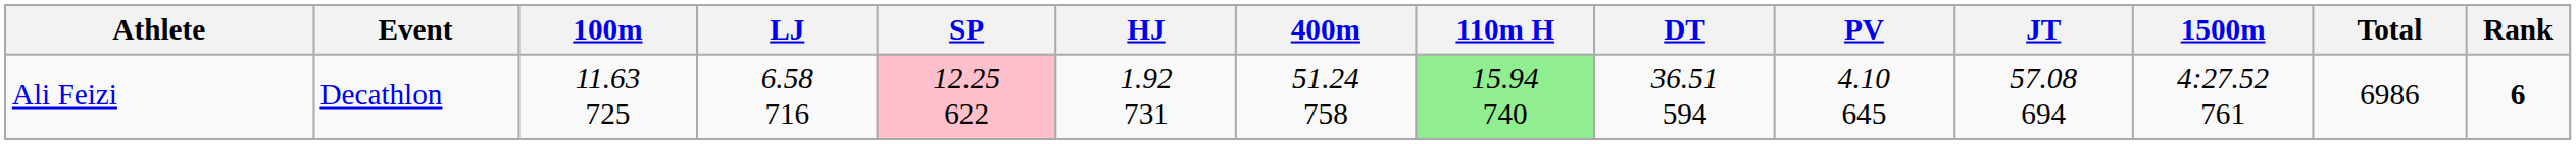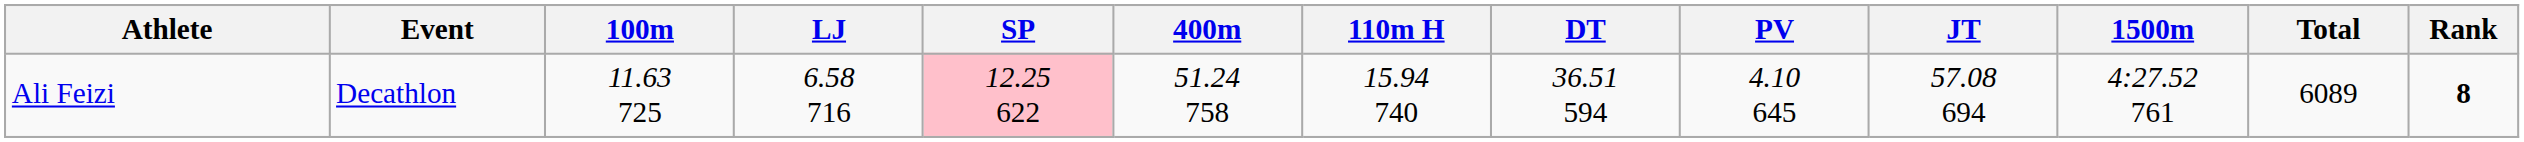 <table class="wikitable" width="98%" style="text-align:center; font-size:90%">
 <tr>
 <th width="12%">Athlete</th>
 <th width="8%">Event</th>
 <th width="7%"><a href='#'>100m</a></th>
 <th width="7%"><a href='#'>LJ</a></th>
 <th width="7%"><a href='#'>SP</a></th>
-<th width="7%"><a href='#'>HJ</a></th>
 <th width="7%"><a href='#'>400m</a></th>
 <th width="7%"><a href='#'>110m H</a></th>
 <th width="7%"><a href='#'>DT</a></th>
 <th width="7%"><a href='#'>PV</a></th>
 <th width="7%"><a href='#'>JT</a></th>
 <th width="7%"><a href='#'>1500m</a></th>
 <th width="6%">Total</th>
 <th width="4%">Rank</th>
 </tr>
 <tr>
 <td align="left"><a href='#'>Ali Feizi</a></td>
 <td align="left"><a href='#'>Decathlon</a></td>
 <td><em>11.63</em><br>725</td>
 <td><em>6.58</em><br>716</td>
 <td style="background: pink;"><em>12.25</em><br>622</td>
-<td><em>1.92</em><br>731</td>
 <td><em>51.24</em><br>758</td>
-<td style="background: lightgreen;"><em>15.94</em><br>740</td>
+<td><em>15.94</em><br>740</td>
 <td><em>36.51</em><br>594</td>
 <td><em>4.10</em><br>645</td>
 <td><em>57.08</em><br>694</td>
 <td><em>4:27.52</em><br>761</td>
-<td>6986</td>
-<td><strong>6</strong></td>
+<td>6089</td>
+<td><strong>8</strong></td>
 </tr>
 </table>
